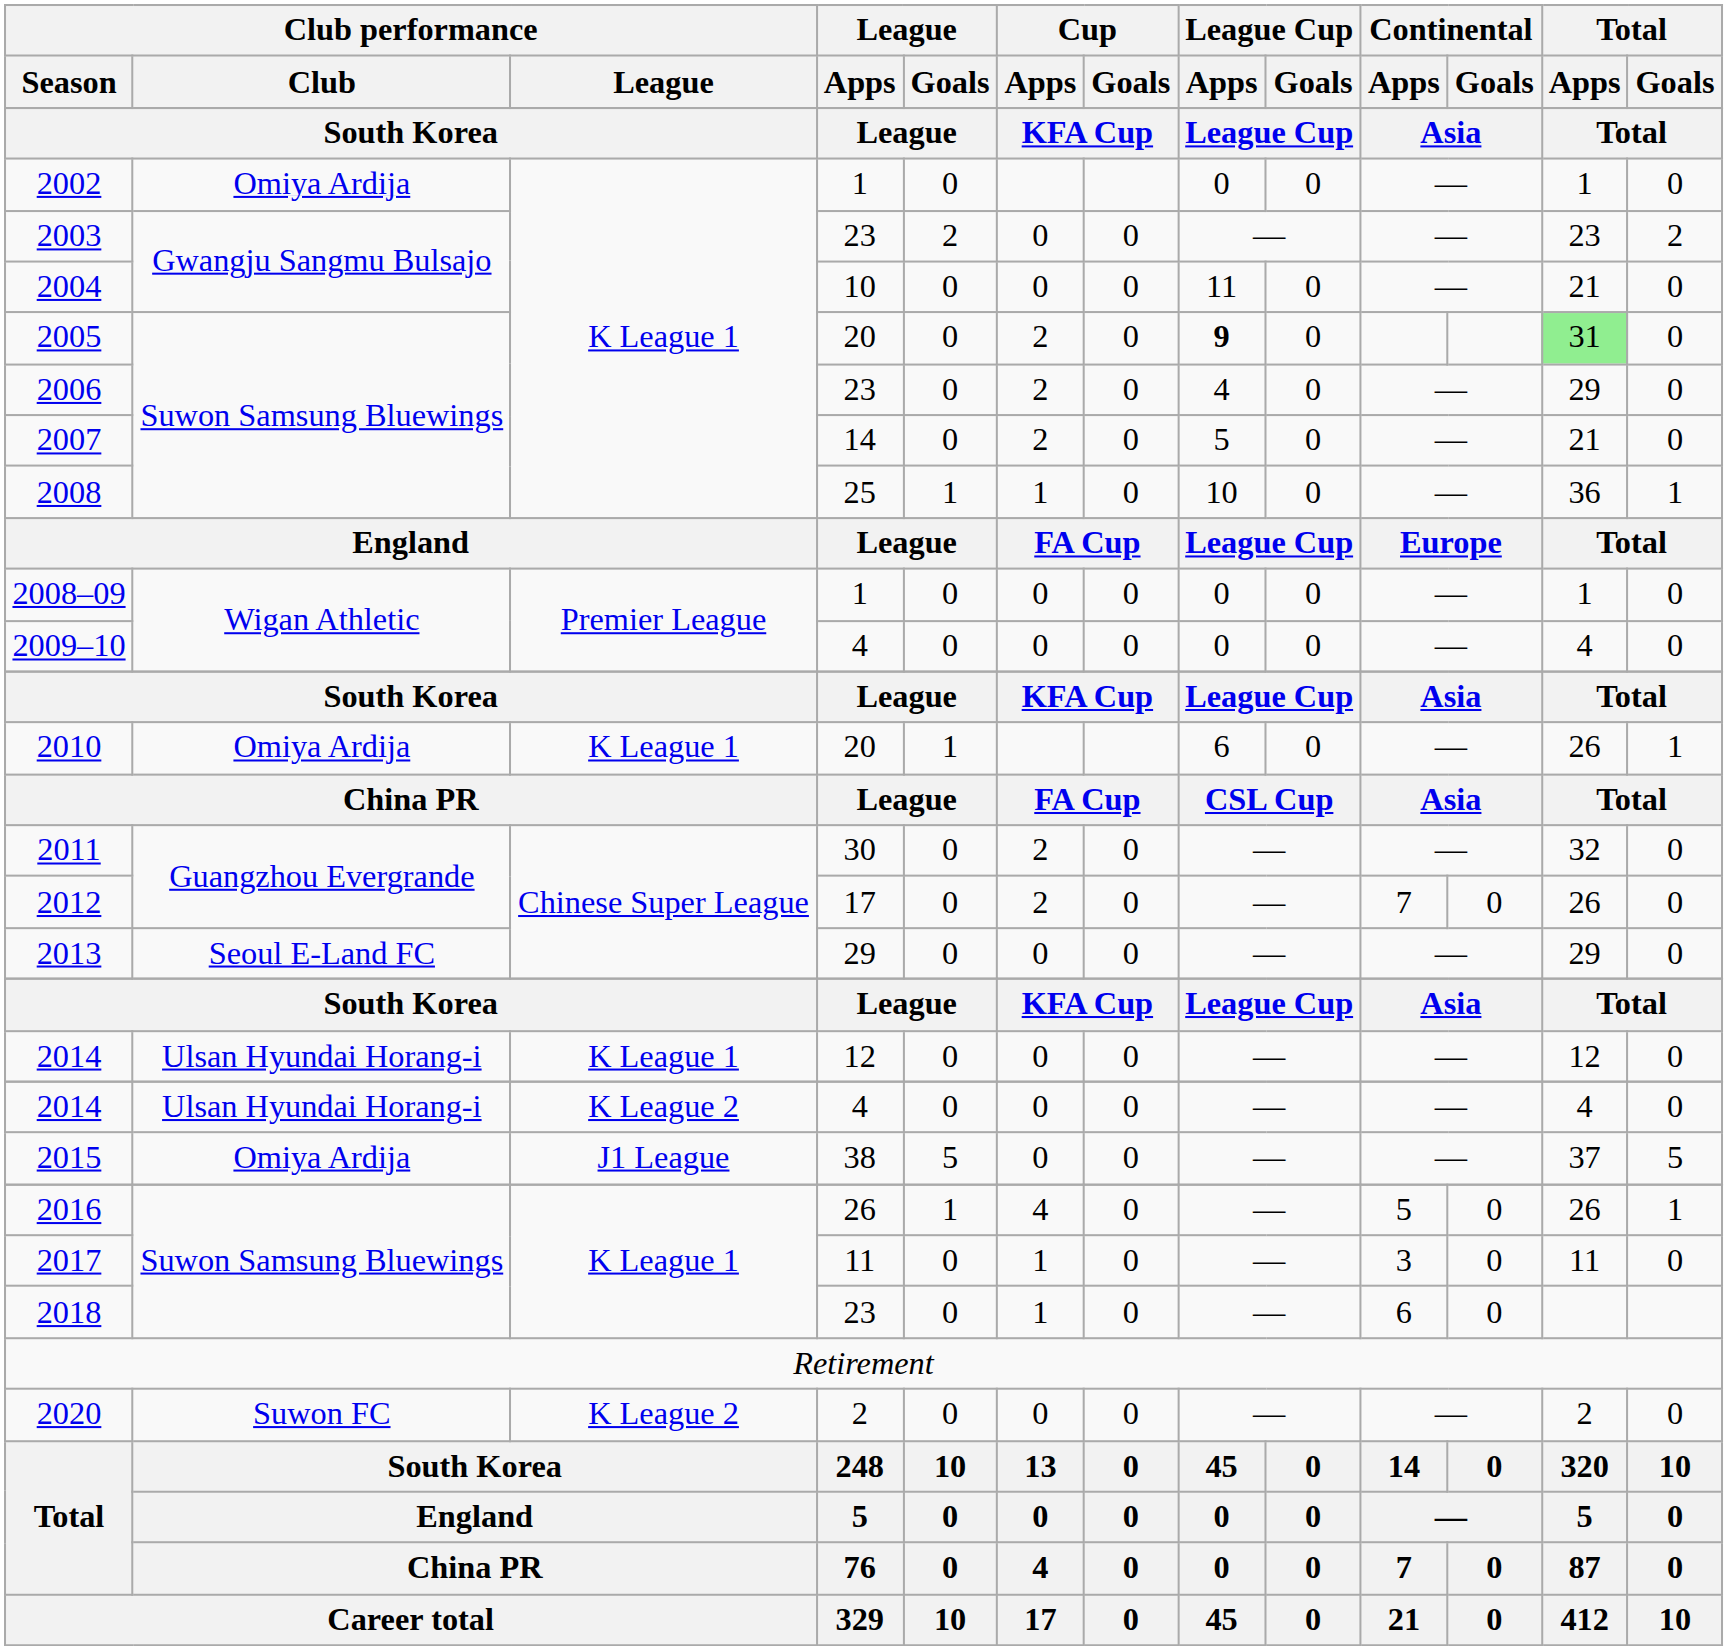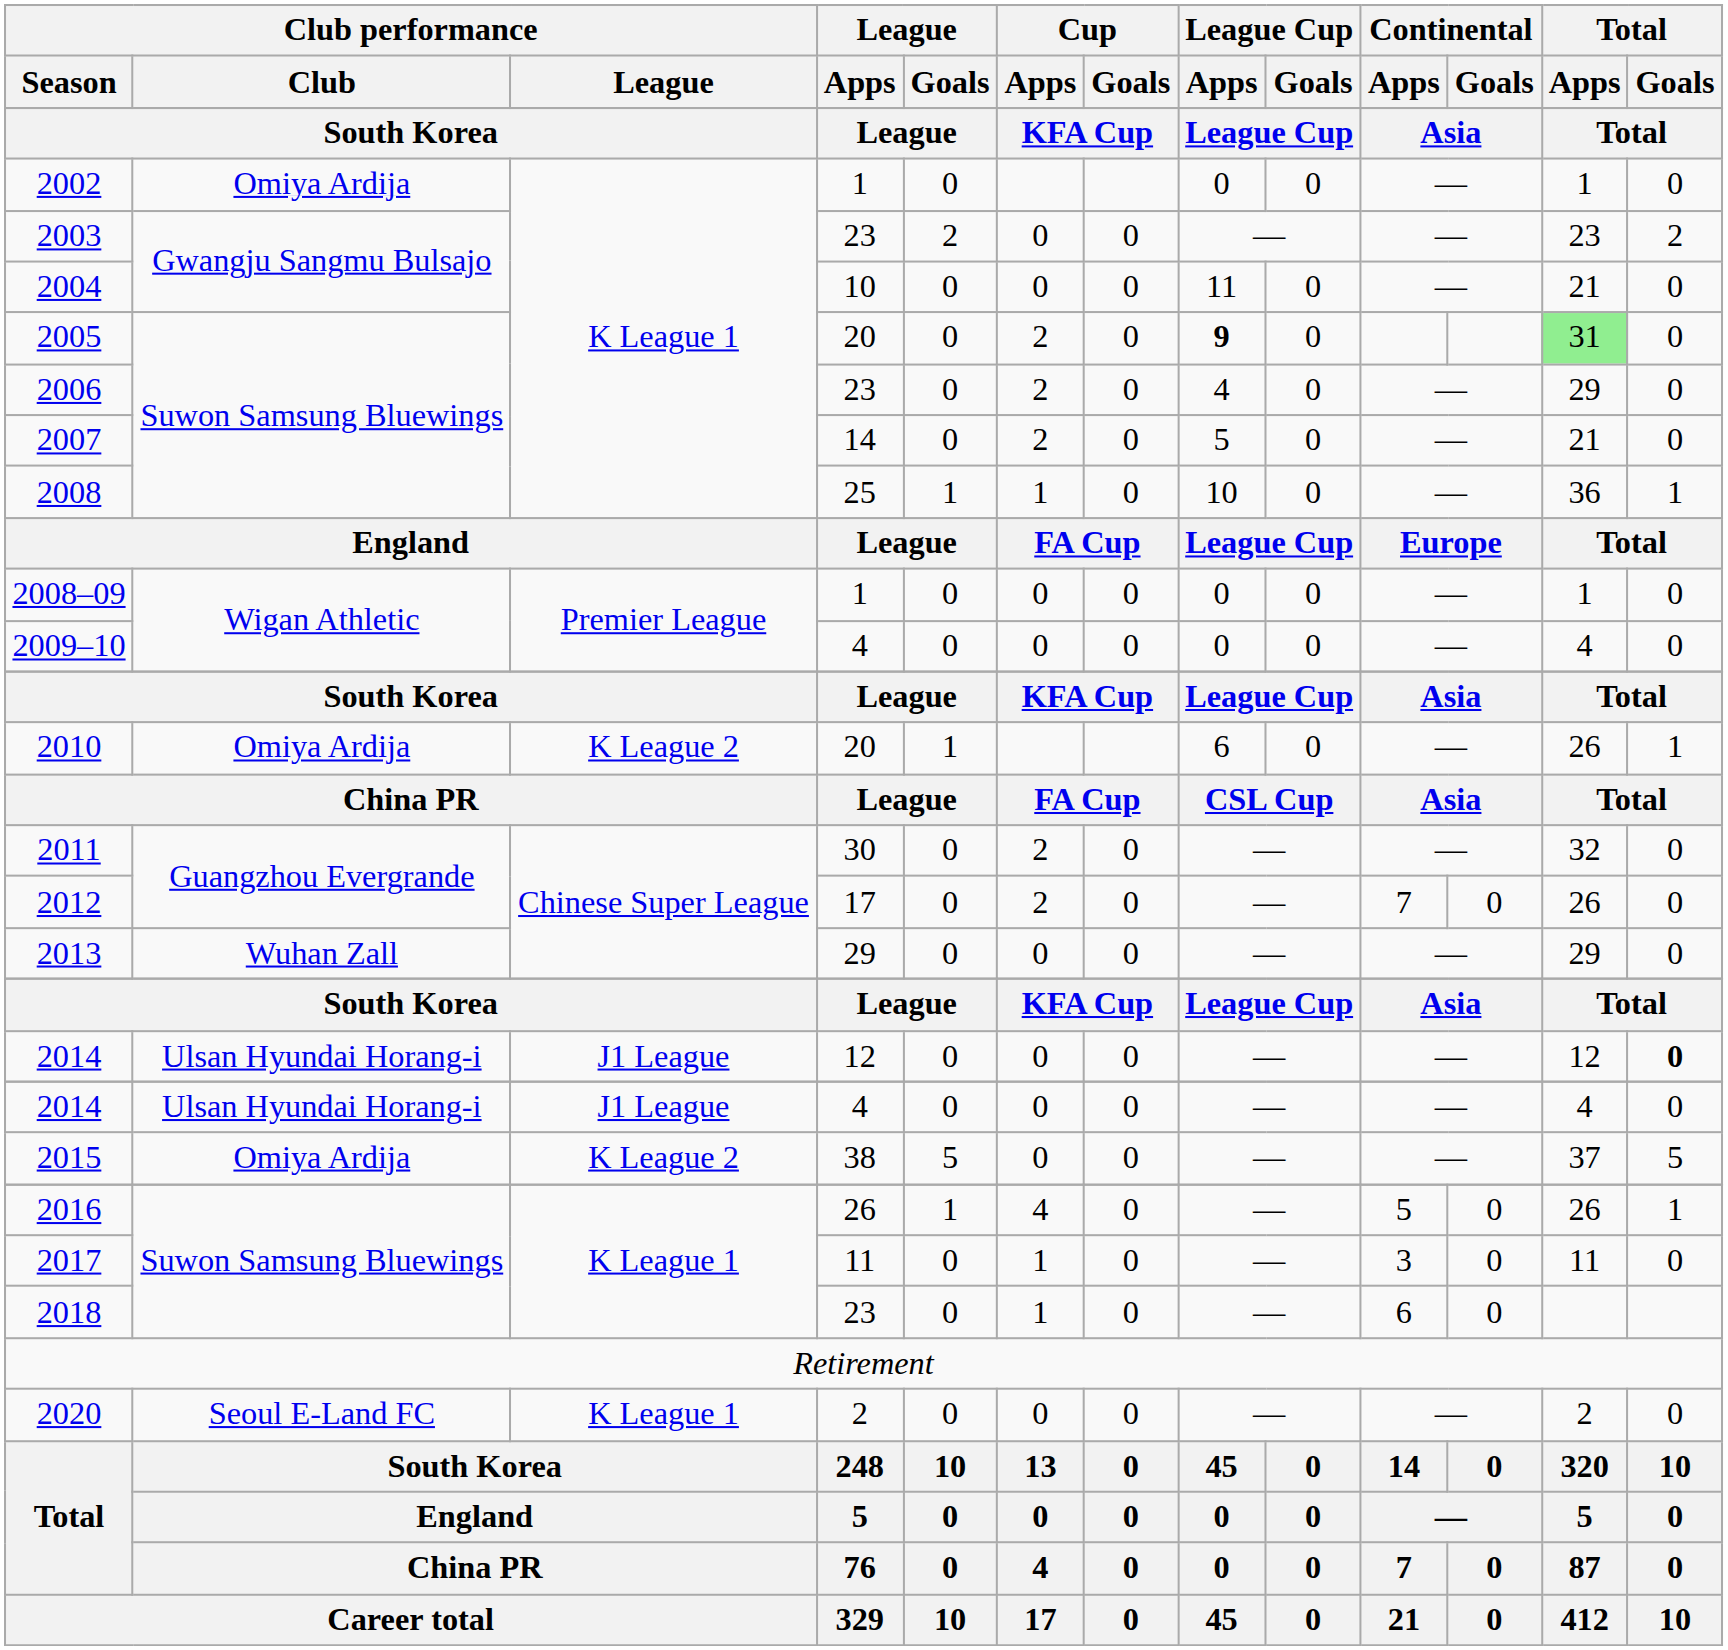 <table class="wikitable" style="text-align:center">
 <tr>
 <th colspan=3>Club performance</th>
 <th colspan=2>League</th>
 <th colspan=2>Cup</th>
 <th colspan=2>League Cup</th>
 <th colspan=2>Continental</th>
 <th colspan=2>Total</th>
 </tr>
 <tr>
 <th>Season</th>
 <th>Club</th>
 <th>League</th>
 <th>Apps</th>
 <th>Goals</th>
 <th>Apps</th>
 <th>Goals</th>
 <th>Apps</th>
 <th>Goals</th>
 <th>Apps</th>
 <th>Goals</th>
 <th>Apps</th>
 <th>Goals</th>
 </tr>
 <tr>
 </tr>
 <tr>
 <th colspan=3>South Korea</th>
 <th colspan=2>League</th>
 <th colspan=2><a href='#'>KFA Cup</a></th>
 <th colspan=2><a href='#'>League Cup</a></th>
 <th colspan=2><a href='#'>Asia</a></th>
 <th colspan=2>Total</th>
 </tr>
 <tr>
 <td><a href='#'>2002</a></td>
 <td rowspan=1><a href='#'>Omiya Ardija</a></td>
 <td rowspan=7><a href='#'>K League 1</a></td>
 <td>1</td>
 <td>0</td>
 <td></td>
 <td></td>
 <td>0</td>
 <td>0</td>
 <td colspan=2>—</td>
 <td>1</td>
 <td>0</td>
 </tr>
 <tr>
 <td><a href='#'>2003</a></td>
 <td rowspan=2><a href='#'>Gwangju Sangmu Bulsajo</a></td>
 <td>23</td>
 <td>2</td>
 <td>0</td>
 <td>0</td>
 <td colspan="2">—</td>
 <td colspan="2">—</td>
 <td>23</td>
 <td>2</td>
 </tr>
 <tr>
 <td><a href='#'>2004</a></td>
 <td>10</td>
 <td>0</td>
 <td>0</td>
 <td>0</td>
 <td>11</td>
 <td>0</td>
 <td colspan="2">—</td>
 <td>21</td>
 <td>0</td>
 </tr>
 <tr>
 <td><a href='#'>2005</a></td>
 <td rowspan=4><a href='#'>Suwon Samsung Bluewings</a></td>
 <td>20</td>
 <td>0</td>
 <td>2</td>
 <td>0</td>
 <td><strong>9</strong></td>
 <td>0</td>
 <td></td>
 <td></td>
 <td style="background: lightgreen;">31</td>
 <td>0</td>
 </tr>
 <tr>
 <td><a href='#'>2006</a></td>
 <td>23</td>
 <td>0</td>
 <td>2</td>
 <td>0</td>
 <td>4</td>
 <td>0</td>
 <td colspan="2">—</td>
 <td>29</td>
 <td>0</td>
 </tr>
 <tr>
 <td><a href='#'>2007</a></td>
 <td>14</td>
 <td>0</td>
 <td>2</td>
 <td>0</td>
 <td>5</td>
 <td>0</td>
 <td colspan="2">—</td>
 <td>21</td>
 <td>0</td>
 </tr>
 <tr>
 <td><a href='#'>2008</a></td>
 <td>25</td>
 <td>1</td>
 <td>1</td>
 <td>0</td>
 <td>10</td>
 <td>0</td>
 <td colspan="2">—</td>
 <td>36</td>
 <td>1</td>
 </tr>
 <tr>
 <th colspan=3>England</th>
 <th colspan=2>League</th>
 <th colspan=2><a href='#'>FA Cup</a></th>
 <th colspan=2><a href='#'>League Cup</a></th>
 <th colspan=2><a href='#'>Europe</a></th>
 <th colspan=2>Total</th>
 </tr>
 <tr>
 <td><a href='#'>2008–09</a></td>
 <td rowspan=2><a href='#'>Wigan Athletic</a></td>
 <td rowspan=2><a href='#'>Premier League</a></td>
 <td>1</td>
 <td>0</td>
 <td>0</td>
 <td>0</td>
 <td>0</td>
 <td>0</td>
 <td colspan="2">—</td>
 <td>1</td>
 <td>0</td>
 </tr>
 <tr>
 <td><a href='#'>2009–10</a></td>
 <td>4</td>
 <td>0</td>
 <td>0</td>
 <td>0</td>
 <td>0</td>
 <td>0</td>
 <td colspan="2">—</td>
 <td>4</td>
 <td>0</td>
 </tr>
 <tr>
 </tr>
 <tr>
 <th colspan=3>South Korea</th>
 <th colspan=2>League</th>
 <th colspan=2><a href='#'>KFA Cup</a></th>
 <th colspan=2><a href='#'>League Cup</a></th>
 <th colspan=2><a href='#'>Asia</a></th>
 <th colspan=2>Total</th>
 </tr>
 <tr>
 <td><a href='#'>2010</a></td>
 <td rowspan=1><a href='#'>Omiya Ardija</a></td>
-<td rowspan=1><a href='#'>K League 1</a></td>
+<td rowspan="1"><a href='#'>K League 2</a></td>
 <td>20</td>
 <td>1</td>
 <td></td>
 <td></td>
 <td>6</td>
 <td>0</td>
 <td colspan="2">—</td>
 <td>26</td>
 <td>1</td>
 </tr>
 <tr>
 <th colspan=3>China PR</th>
 <th colspan=2>League</th>
 <th colspan=2><a href='#'>FA Cup</a></th>
 <th colspan=2><a href='#'>CSL Cup</a></th>
 <th colspan=2><a href='#'>Asia</a></th>
 <th colspan=2>Total</th>
 </tr>
 <tr>
 <td><a href='#'>2011</a></td>
 <td rowspan=2><a href='#'>Guangzhou Evergrande</a></td>
 <td rowspan=3><a href='#'>Chinese Super League</a></td>
 <td>30</td>
 <td>0</td>
 <td>2</td>
 <td>0</td>
 <td colspan="2">—</td>
 <td colspan="2">—</td>
 <td>32</td>
 <td>0</td>
 </tr>
 <tr>
 <td><a href='#'>2012</a></td>
 <td>17</td>
 <td>0</td>
 <td>2</td>
 <td>0</td>
 <td colspan="2">—</td>
 <td>7</td>
 <td>0</td>
 <td>26</td>
 <td>0</td>
 </tr>
 <tr>
 <td><a href='#'>2013</a></td>
-<td rowspan=1><a href='#'>Seoul E-Land FC</a></td>
+<td><a href='#'>Wuhan Zall</a></td>
 <td>29</td>
 <td>0</td>
 <td>0</td>
 <td>0</td>
 <td colspan="2">—</td>
 <td colspan="2">—</td>
 <td>29</td>
 <td>0</td>
 </tr>
 <tr>
 </tr>
 <tr>
 <th colspan=3>South Korea</th>
 <th colspan=2>League</th>
 <th colspan=2><a href='#'>KFA Cup</a></th>
 <th colspan=2><a href='#'>League Cup</a></th>
 <th colspan=2><a href='#'>Asia</a></th>
 <th colspan=2>Total</th>
 </tr>
 <tr>
 <td><a href='#'>2014</a></td>
 <td rowspan=1><a href='#'>Ulsan Hyundai Horang-i</a></td>
-<td rowspan=1><a href='#'>K League 1</a></td>
+<td rowspan=1><a href='#'>J1 League</a></td>
 <td>12</td>
 <td>0</td>
 <td>0</td>
 <td>0</td>
 <td colspan="2">—</td>
 <td colspan="2">—</td>
 <td>12</td>
-<td>0</td>
+<td><strong>0</strong></td>
 </tr>
 <tr>
 </tr>
 <tr>
 <td><a href='#'>2014</a></td>
 <td rowspan=1><a href='#'>Ulsan Hyundai Horang-i</a></td>
-<td rowspan=1><a href='#'>K League 2</a></td>
+<td rowspan=1><a href='#'>J1 League</a></td>
 <td>4</td>
 <td>0</td>
 <td>0</td>
 <td>0</td>
 <td colspan="2">—</td>
 <td colspan="2">—</td>
 <td>4</td>
 <td>0</td>
 </tr>
 <tr>
 <td><a href='#'>2015</a></td>
 <td rowspan=1><a href='#'>Omiya Ardija</a></td>
-<td rowspan=1><a href='#'>J1 League</a></td>
+<td rowspan=1><a href='#'>K League 2</a></td>
 <td>38</td>
 <td>5</td>
 <td>0</td>
 <td>0</td>
 <td colspan="2">—</td>
 <td colspan="2">—</td>
 <td>37</td>
 <td>5</td>
 </tr>
 <tr>
 </tr>
 <tr>
 <td><a href='#'>2016</a></td>
 <td rowspan=3><a href='#'>Suwon Samsung Bluewings</a></td>
 <td rowspan=3><a href='#'>K League 1</a></td>
 <td>26</td>
 <td>1</td>
 <td>4</td>
 <td>0</td>
 <td colspan="2">—</td>
 <td>5</td>
 <td>0</td>
 <td>26</td>
 <td>1</td>
 </tr>
 <tr>
 <td><a href='#'>2017</a></td>
 <td>11</td>
 <td>0</td>
 <td>1</td>
 <td>0</td>
 <td colspan="2">—</td>
 <td>3</td>
 <td>0</td>
 <td>11</td>
 <td>0</td>
 </tr>
 <tr>
 <td><a href='#'>2018</a></td>
 <td>23</td>
 <td>0</td>
 <td>1</td>
 <td>0</td>
 <td colspan="2">—</td>
 <td>6</td>
 <td>0</td>
 <td></td>
 <td></td>
 </tr>
 <tr>
 <td colspan="13"><em>Retirement</em></td>
 </tr>
 <tr>
 <td><a href='#'>2020</a></td>
-<td><a href='#'>Suwon FC</a></td>
-<td rowspan="1"><a href='#'>K League 2</a></td>
+<td rowspan=1><a href='#'>Seoul E-Land FC</a></td>
+<td rowspan=1><a href='#'>K League 1</a></td>
 <td>2</td>
 <td>0</td>
 <td>0</td>
 <td>0</td>
 <td colspan="2">—</td>
 <td colspan="2">—</td>
 <td>2</td>
 <td>0</td>
 </tr>
 <tr>
 <th rowspan="3">Total</th>
 <th colspan="2">South Korea</th>
 <th>248</th>
 <th>10</th>
 <th>13</th>
 <th>0</th>
 <th>45</th>
 <th>0</th>
 <th>14</th>
 <th>0</th>
 <th>320</th>
 <th>10</th>
 </tr>
 <tr>
 <th colspan=2>England</th>
 <th>5</th>
 <th>0</th>
 <th>0</th>
 <th>0</th>
 <th>0</th>
 <th>0</th>
 <th colspan="2">—</th>
 <th>5</th>
 <th>0</th>
 </tr>
 <tr>
 <th colspan=2>China PR</th>
 <th>76</th>
 <th>0</th>
 <th>4</th>
 <th>0</th>
 <th>0</th>
 <th>0</th>
 <th>7</th>
 <th>0</th>
 <th>87</th>
 <th>0</th>
 </tr>
 <tr>
 <th colspan=3>Career total</th>
 <th>329</th>
 <th>10</th>
 <th>17</th>
 <th>0</th>
 <th>45</th>
 <th>0</th>
 <th>21</th>
 <th>0</th>
 <th>412</th>
 <th>10</th>
 </tr>
 </table>
